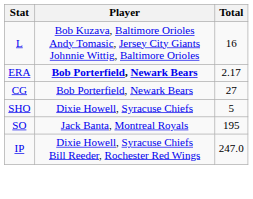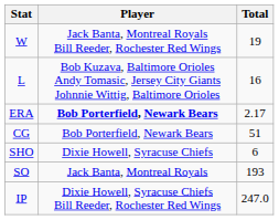 <table class="wikitable" width="40%" style="text-align:center;">
 <tr>
 <th width="5%">Stat</th>
 <th width="60%">Player</th>
 <th width="5%">Total</th>
+</tr>
+<tr>
+<td><a href='#'>W</a></td>
+<td><a href='#'>Jack Banta</a>, <a href='#'>Montreal Royals</a> <br> <a href='#'>Bill Reeder</a>, <a href='#'>Rochester Red Wings</a></td>
+<td>19</td>
 </tr>
 <tr>
 <td><a href='#'>L</a></td>
 <td><a href='#'>Bob Kuzava</a>, <a href='#'>Baltimore Orioles</a> <br> <a href='#'>Andy Tomasic</a>, <a href='#'>Jersey City Giants</a> <br> <a href='#'>Johnnie Wittig</a>, <a href='#'>Baltimore Orioles</a></td>
 <td>16</td>
 </tr>
 <tr>
 <td><a href='#'>ERA</a></td>
 <td><strong><a href='#'>Bob Porterfield</a>, <a href='#'>Newark Bears</a></strong></td>
 <td>2.17</td>
 </tr>
 <tr>
 <td><a href='#'>CG</a></td>
 <td><a href='#'>Bob Porterfield</a>, <a href='#'>Newark Bears</a></td>
-<td>27</td>
+<td>51</td>
 </tr>
 <tr>
 <td><a href='#'>SHO</a></td>
 <td><a href='#'>Dixie Howell</a>, <a href='#'>Syracuse Chiefs</a></td>
-<td>5</td>
+<td>6</td>
 </tr>
 <tr>
 <td><a href='#'>SO</a></td>
 <td><a href='#'>Jack Banta</a>, <a href='#'>Montreal Royals</a></td>
-<td>195</td>
+<td>193</td>
 </tr>
 <tr>
 <td><a href='#'>IP</a></td>
 <td><a href='#'>Dixie Howell</a>, <a href='#'>Syracuse Chiefs</a> <br> <a href='#'>Bill Reeder</a>, <a href='#'>Rochester Red Wings</a></td>
 <td>247.0</td>
 </tr>
 </table>
